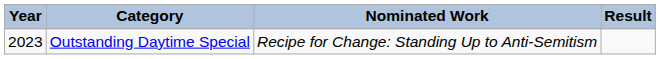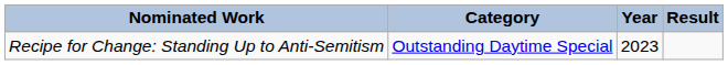 <table class="wikitable">
 <tr align="center">
+<th style="background:#B0C4DE">Nominated Work</th>
+<th style="background:#B0C4DE">Category</th>
 <th style="background:#B0C4DE">Year</th>
-<th style="background:#B0C4DE">Category</th>
-<th style="background:#B0C4DE">Nominated Work</th>
 <th style="background:#B0C4DE">Result</th>
 </tr>
 <tr>
+<td><em>Recipe for Change: Standing Up to Anti-Semitism</em></td>
+<td><a href='#'>Outstanding Daytime Special</a></td>
 <td>2023</td>
-<td><a href='#'>Outstanding Daytime Special</a></td>
-<td><em>Recipe for Change: Standing Up to Anti-Semitism</em></td>
 <td></td>
 </tr>
 </table>
